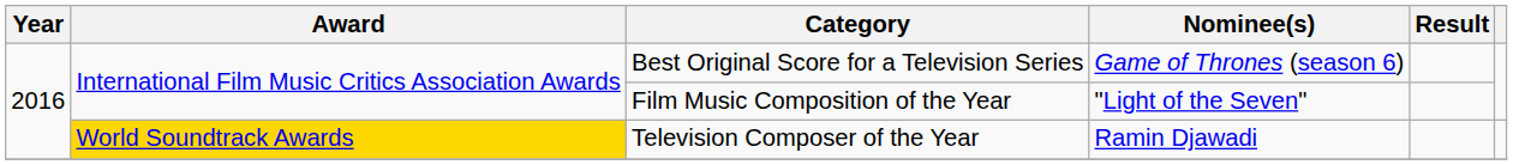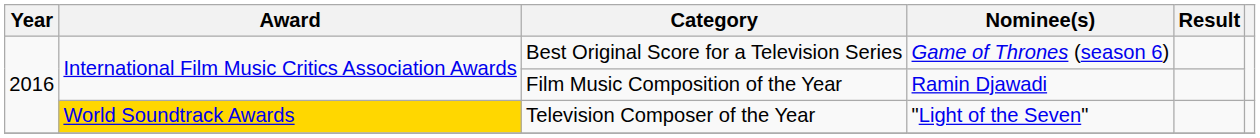 <table class="wikitable sortable plainrowheaders">
 <tr>
 <th>Year</th>
 <th>Award</th>
 <th>Category</th>
 <th>Nominee(s)</th>
 <th>Result</th>
 <th class="unsortable"></th>
 </tr>
 <tr>
 <td rowspan="3">2016</td>
 <td rowspan="2"><a href='#'>International Film Music Critics Association Awards</a></td>
 <td scope="row">Best Original Score for a Television Series</td>
 <td scope="row"><em><a href='#'>Game of Thrones</a></em> (<a href='#'>season 6</a>)</td>
 <td></td>
 <td rowspan="2"></td>
 </tr>
 <tr>
 <td scope="row">Film Music Composition of the Year</td>
-<td score="row">"<a href='#'>Light of the Seven</a>"</td>
+<td scope="row"><a href='#'>Ramin Djawadi</a></td>
 <td></td>
 </tr>
 <tr>
 <td scope="row" style="background: gold;"><a href='#'>World Soundtrack Awards</a></td>
 <td scope="row">Television Composer of the Year</td>
-<td scope="row"><a href='#'>Ramin Djawadi</a></td>
+<td score="row">"<a href='#'>Light of the Seven</a>"</td>
 <td></td>
 <td></td>
 </tr>
 <tr>
 </tr>
 </table>
